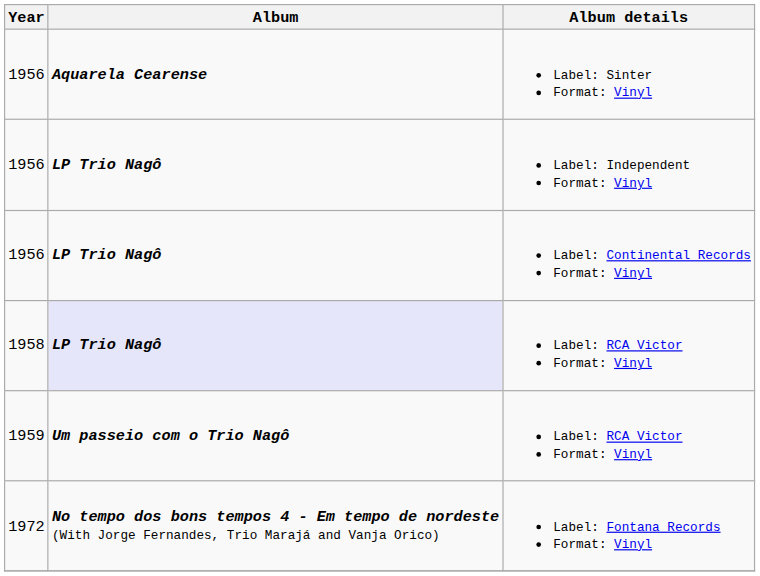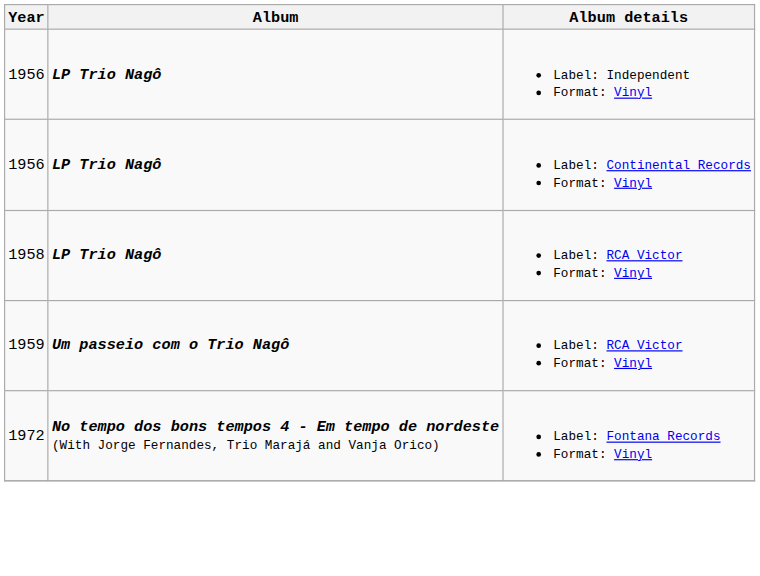 <table class="wikitable">
 <tr>
 <th>Year</th>
 <th>Album</th>
 <th>Album details</th>
-</tr>
-<tr>
-<td>1956</td>
-<td><strong><em>Aquarela Cearense</em></strong></td>
-<td><br><ul><li><small>Label: Sinter</small></li><li><small>Format: <a href='#'>Vinyl</a></small></li></ul></td>
 </tr>
 <tr>
 <td>1956</td>
 <td><strong><em>LP Trio Nagô</em></strong></td>
 <td><br><ul><li><small>Label: Independent</small></li><li><small>Format: <a href='#'>Vinyl</a></small></li></ul></td>
 </tr>
 <tr>
 <td>1956</td>
 <td><strong><em>LP Trio Nagô</em></strong></td>
 <td><br><ul><li><small>Label: <a href='#'>Continental Records</a></small></li><li><small>Format: <a href='#'>Vinyl</a></small></li></ul></td>
 </tr>
 <tr>
 <td>1958</td>
-<td style="background: lavender;"><strong><em>LP Trio Nagô</em></strong></td>
+<td><strong><em>LP Trio Nagô</em></strong></td>
 <td><br><ul><li><small>Label: <a href='#'>RCA Victor</a></small></li><li><small>Format: <a href='#'>Vinyl</a></small></li></ul></td>
 </tr>
 <tr>
 <td>1959</td>
 <td><strong><em>Um passeio com o Trio Nagô</em></strong></td>
 <td><br><ul><li><small>Label: <a href='#'>RCA Victor</a></small></li><li><small>Format: <a href='#'>Vinyl</a></small></li></ul></td>
 </tr>
 <tr>
 <td>1972</td>
 <td><strong><em>No tempo dos bons tempos 4 - Em tempo de nordeste</em></strong><br><small>(With Jorge Fernandes, Trio Marajá and Vanja Orico)</small><br></td>
 <td><br><ul><li><small>Label: <a href='#'>Fontana Records</a></small></li><li><small>Format: <a href='#'>Vinyl</a></small></li></ul></td>
 </tr>
 <tr>
 </tr>
 </table>
